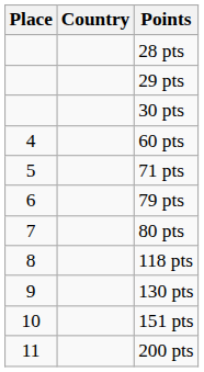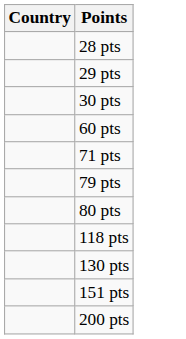 <table class=wikitable>
 <tr>
-<th>Place</th>
 <th>Country</th>
 <th>Points</th>
 </tr>
 <tr>
-<td align=center></td>
 <td></td>
 <td>28 pts</td>
 </tr>
 <tr>
-<td align=center></td>
 <td></td>
 <td>29 pts</td>
 </tr>
 <tr>
-<td align=center></td>
 <td></td>
 <td>30 pts</td>
 </tr>
 <tr>
-<td align=center>4</td>
 <td></td>
 <td>60 pts</td>
 </tr>
 <tr>
-<td align=center>5</td>
 <td></td>
 <td>71 pts</td>
 </tr>
 <tr>
-<td align=center>6</td>
 <td></td>
 <td>79 pts</td>
 </tr>
 <tr>
-<td align=center>7</td>
 <td></td>
 <td>80 pts</td>
 </tr>
 <tr>
-<td align=center>8</td>
 <td></td>
 <td>118 pts</td>
 </tr>
 <tr>
-<td align=center>9</td>
 <td></td>
 <td>130 pts</td>
 </tr>
 <tr>
-<td align=center>10</td>
 <td></td>
 <td>151 pts</td>
 </tr>
 <tr>
-<td align=center>11</td>
 <td></td>
 <td>200 pts</td>
 </tr>
 </table>
